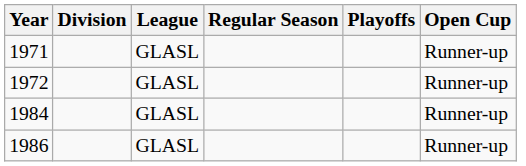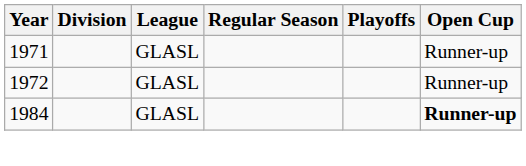 <table class="wikitable">
 <tr>
 <th>Year</th>
 <th>Division</th>
 <th>League</th>
 <th>Regular Season</th>
 <th>Playoffs</th>
 <th>Open Cup</th>
 </tr>
 <tr>
 <td>1971</td>
 <td></td>
 <td>GLASL</td>
 <td></td>
 <td></td>
 <td>Runner-up</td>
 </tr>
 <tr>
 <td>1972</td>
 <td></td>
 <td>GLASL</td>
 <td></td>
 <td></td>
 <td>Runner-up</td>
 </tr>
 <tr>
 <td>1984</td>
 <td></td>
 <td>GLASL</td>
 <td></td>
 <td></td>
-<td>Runner-up</td>
-</tr>
-<tr>
-<td>1986</td>
-<td></td>
-<td>GLASL</td>
-<td></td>
-<td></td>
-<td>Runner-up</td>
+<td><strong>Runner-up</strong></td>
 </tr>
 </table>
